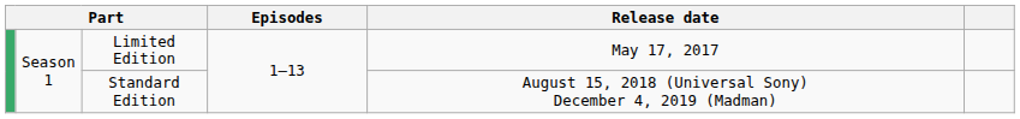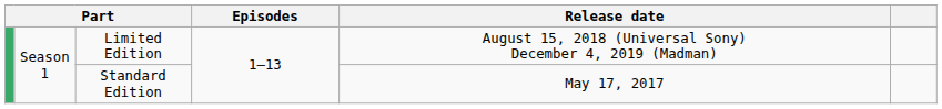 <table class="wikitable" style="text-align:center; width: 70%;">
 <tr>
 <th colspan="3" width="20%">Part</th>
 <th>Episodes</th>
 <th>Release date</th>
 <th width="5%"></th>
 </tr>
 <tr>
 <td rowspan="2" width="1%" style="background: #38A969"></td>
 <td rowspan="2">Season 1</td>
 <td>Limited Edition</td>
 <td rowspan="2">1–13</td>
-<td>May 17, 2017</td>
+<td>August 15, 2018 (Universal Sony)<br>December 4, 2019 (Madman)</td>
 <td></td>
 </tr>
 <tr>
 <td>Standard Edition</td>
-<td>August 15, 2018 (Universal Sony)<br>December 4, 2019 (Madman)</td>
+<td>May 17, 2017</td>
 <td></td>
 </tr>
 </table>
